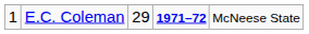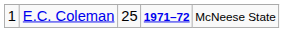 <table class="wikitable">
 <tr>
 </tr>
 <tr>
 <td>1</td>
 <td><a href='#'>E.C. Coleman</a></td>
-<td>29</td>
+<td>25</td>
 <td style="font-size:80%;"><strong><a href='#'>1971–72</a></strong></td>
 <td style="font-size:80%;">McNeese State</td>
 </tr>
 </table>
